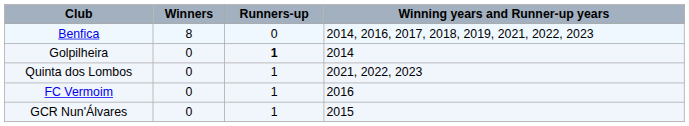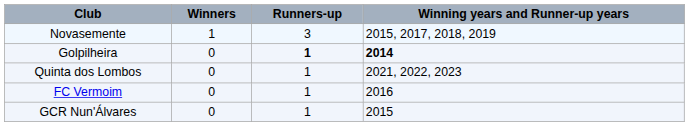 <table class="wikitable" width=100% style="text-align: center">
 <tr bgcolor=#a3b0bf>
 <td><strong>Club</strong></td>
 <td><strong>Winners</strong></td>
 <td><strong>Runners-up</strong></td>
 <td><strong>Winning years and <span>Runner-up years</span></strong></td>
 </tr>
 <tr bgcolor=#F0F8FF>
-<td><a href='#'>Benfica</a></td>
-<td>8</td>
-<td><span>0</span></td>
-<td align=left>2014, 2016, 2017, 2018, 2019, 2021, 2022, 2023</td>
+<td>Novasemente</td>
+<td>1</td>
+<td><span>3</span></td>
+<td align=left>2015, <span>2017, 2018, 2019</span></td>
 </tr>
 <tr bgcolor=#f1f5fc>
 <td>Golpilheira</td>
 <td>0</td>
 <td><strong><span>1</span></strong></td>
-<td align=left><span>2014</span></td>
+<td align=left><strong><span>2014</span></strong></td>
 </tr>
 <tr bgcolor=#f1f5fc>
 <td>Quinta dos Lombos</td>
 <td>0</td>
 <td><span>1</span></td>
 <td align=left><span>2021, 2022, 2023</span></td>
 </tr>
 <tr bgcolor=#f1f5fc>
 <td><a href='#'>FC Vermoim</a></td>
 <td>0</td>
 <td><span>1</span></td>
 <td align=left><span>2016</span></td>
 </tr>
 <tr bgcolor=#f1f5fc>
 <td>GCR Nun'Álvares</td>
 <td>0</td>
 <td><span>1</span></td>
 <td align=left><span>2015</span></td>
 </tr>
 </table>
